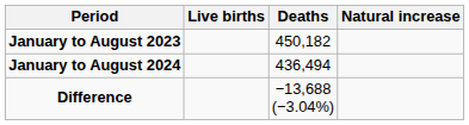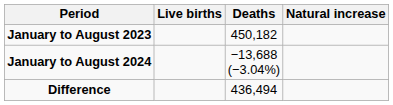 <table class="wikitable" style="text-align:center;">
 <tr>
 <th>Period</th>
 <th>Live births</th>
 <th>Deaths</th>
 <th>Natural increase</th>
 </tr>
 <tr>
 <td><strong>January to August 2023</strong></td>
 <td></td>
 <td>450,182</td>
 <td></td>
 </tr>
 <tr>
 <td><strong>January to August 2024</strong></td>
 <td></td>
-<td>436,494</td>
+<td> −13,688<br>(−3.04%)</td>
 <td></td>
 </tr>
 <tr>
 <td><strong>Difference</strong></td>
 <td></td>
-<td> −13,688<br>(−3.04%)</td>
+<td>436,494</td>
 <td></td>
 </tr>
 </table>
